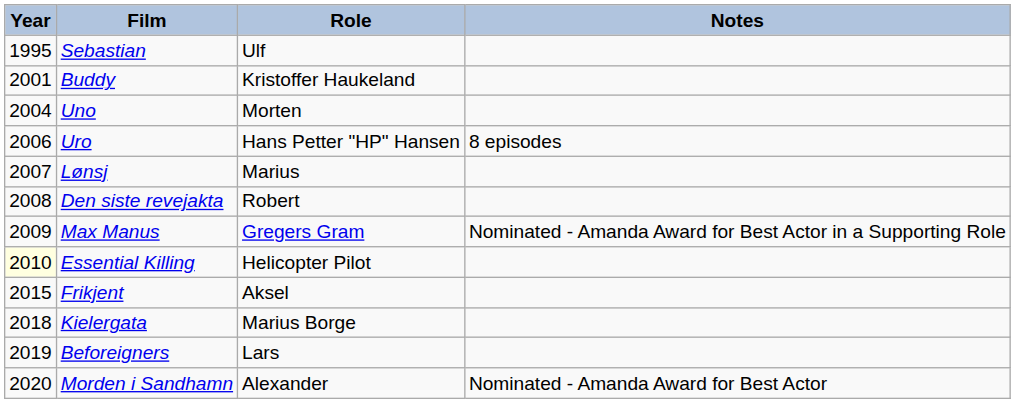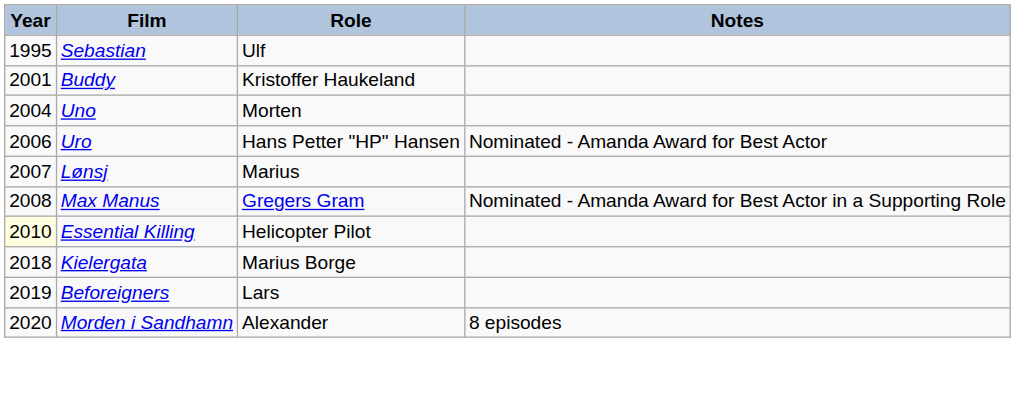 <table class="wikitable" style="font-size:90%;">
 <tr>
 <th style="background:#B0C4DE;">Year</th>
 <th style="background:#B0C4DE;">Film</th>
 <th style="background:#B0C4DE;">Role</th>
 <th style="background:#B0C4DE;">Notes</th>
 </tr>
 <tr>
 <td>1995</td>
 <td><em><a href='#'>Sebastian</a></em></td>
 <td>Ulf</td>
 <td></td>
 </tr>
 <tr>
 <td>2001</td>
 <td><em><a href='#'>Buddy</a></em></td>
 <td>Kristoffer Haukeland</td>
 <td></td>
 </tr>
 <tr>
 <td>2004</td>
 <td><em><a href='#'>Uno</a></em></td>
 <td>Morten</td>
 <td></td>
 </tr>
 <tr>
 <td>2006</td>
 <td><em><a href='#'>Uro</a></em></td>
 <td>Hans Petter "HP" Hansen</td>
-<td>8 episodes</td>
+<td>Nominated - Amanda Award for Best Actor</td>
 </tr>
 <tr>
 <td>2007</td>
 <td><em><a href='#'>Lønsj</a></em></td>
 <td>Marius</td>
 <td></td>
 </tr>
 <tr>
 <td>2008</td>
-<td><em><a href='#'>Den siste revejakta</a></em></td>
-<td>Robert</td>
-<td></td>
-</tr>
-<tr>
-<td>2009</td>
 <td><em><a href='#'>Max Manus</a></em></td>
 <td><a href='#'>Gregers Gram</a></td>
 <td>Nominated - Amanda Award for Best Actor in a Supporting Role</td>
 </tr>
 <tr>
 <td style="background: lightyellow;">2010</td>
 <td><em><a href='#'>Essential Killing</a></em></td>
 <td>Helicopter Pilot</td>
-<td></td>
-</tr>
-<tr>
-<td>2015</td>
-<td><em><a href='#'>Frikjent</a></em></td>
-<td>Aksel</td>
 <td></td>
 </tr>
 <tr>
 <td>2018</td>
 <td><em><a href='#'>Kielergata</a></em></td>
 <td>Marius Borge</td>
 <td></td>
 </tr>
 <tr>
 <td>2019</td>
 <td><em><a href='#'>Beforeigners</a></em></td>
 <td>Lars</td>
 <td></td>
 </tr>
 <tr>
 <td>2020</td>
 <td><em><a href='#'>Morden i Sandhamn</a></em></td>
 <td>Alexander</td>
-<td>Nominated - Amanda Award for Best Actor</td>
+<td>8 episodes</td>
 </tr>
 </table>
